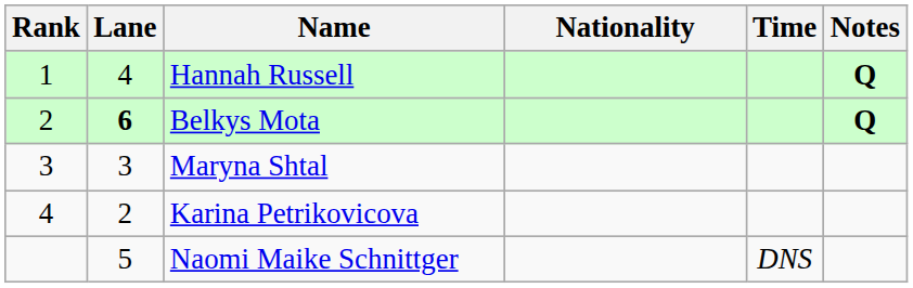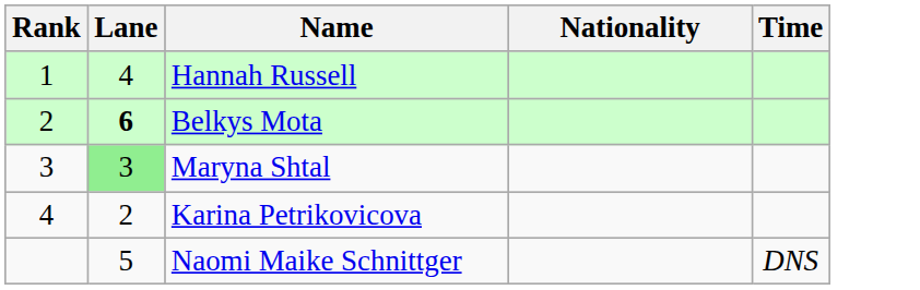 <table class="wikitable sortable" style="text-align:center">
 <tr>
 <th>Rank</th>
 <th>Lane</th>
 <th style="width:180px">Name</th>
 <th style="width:125px">Nationality</th>
 <th>Time</th>
-<th>Notes</th>
 </tr>
 <tr style="background:#cfc;">
 <td>1</td>
 <td>4</td>
 <td style="text-align:left;"><a href='#'>Hannah Russell</a></td>
 <td style="text-align:left;"></td>
 <td></td>
-<td><strong>Q</strong></td>
 </tr>
 <tr style="background:#cfc;">
 <td>2</td>
 <td><strong>6</strong></td>
 <td style="text-align:left;"><a href='#'>Belkys Mota</a></td>
 <td style="text-align:left;"></td>
 <td></td>
-<td><strong>Q</strong></td>
 </tr>
 <tr>
 <td>3</td>
-<td>3</td>
+<td style="background: lightgreen;">3</td>
 <td style="text-align:left;"><a href='#'>Maryna Shtal</a></td>
 <td style="text-align:left;"></td>
-<td></td>
 <td></td>
 </tr>
 <tr>
 <td>4</td>
 <td>2</td>
 <td style="text-align:left;"><a href='#'>Karina Petrikovicova</a></td>
 <td style="text-align:left;"></td>
 <td></td>
-<td></td>
 </tr>
 <tr>
 <td></td>
 <td>5</td>
 <td style="text-align:left;"><a href='#'>Naomi Maike Schnittger</a></td>
 <td style="text-align:left;"></td>
 <td><em>DNS</em></td>
-<td></td>
 </tr>
 </table>
